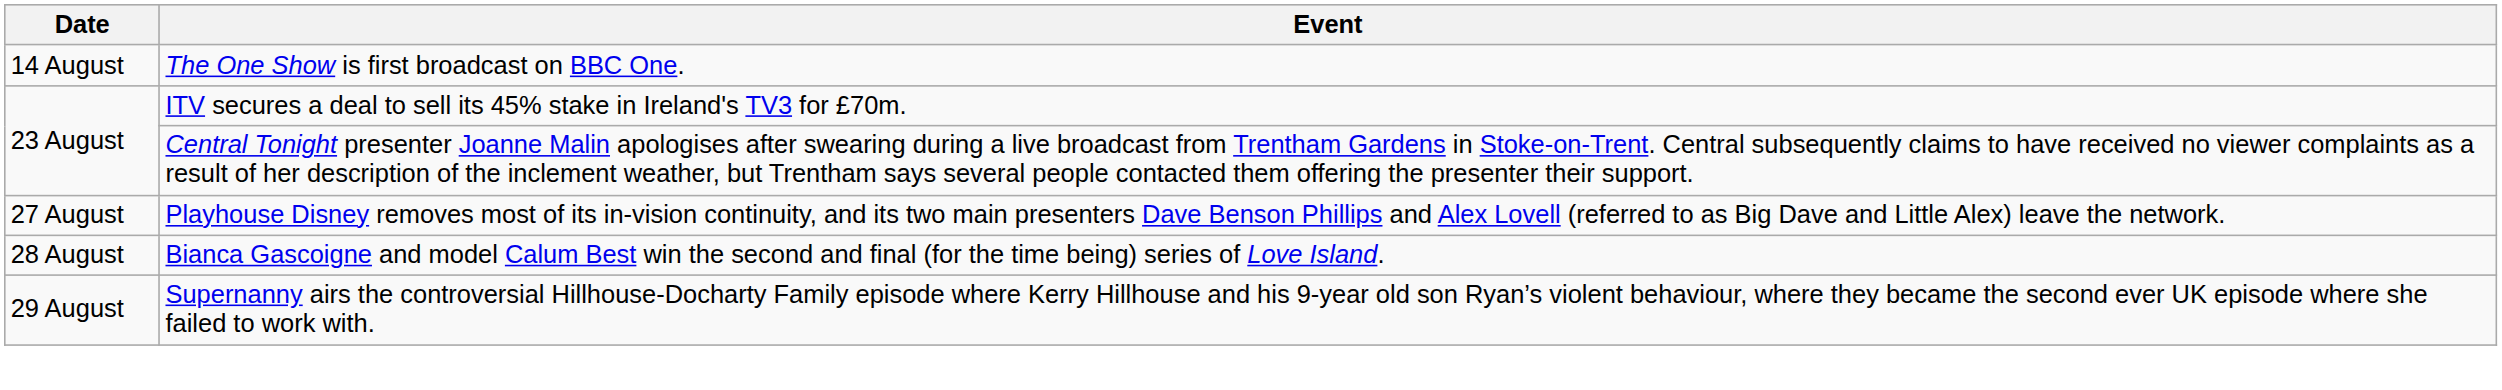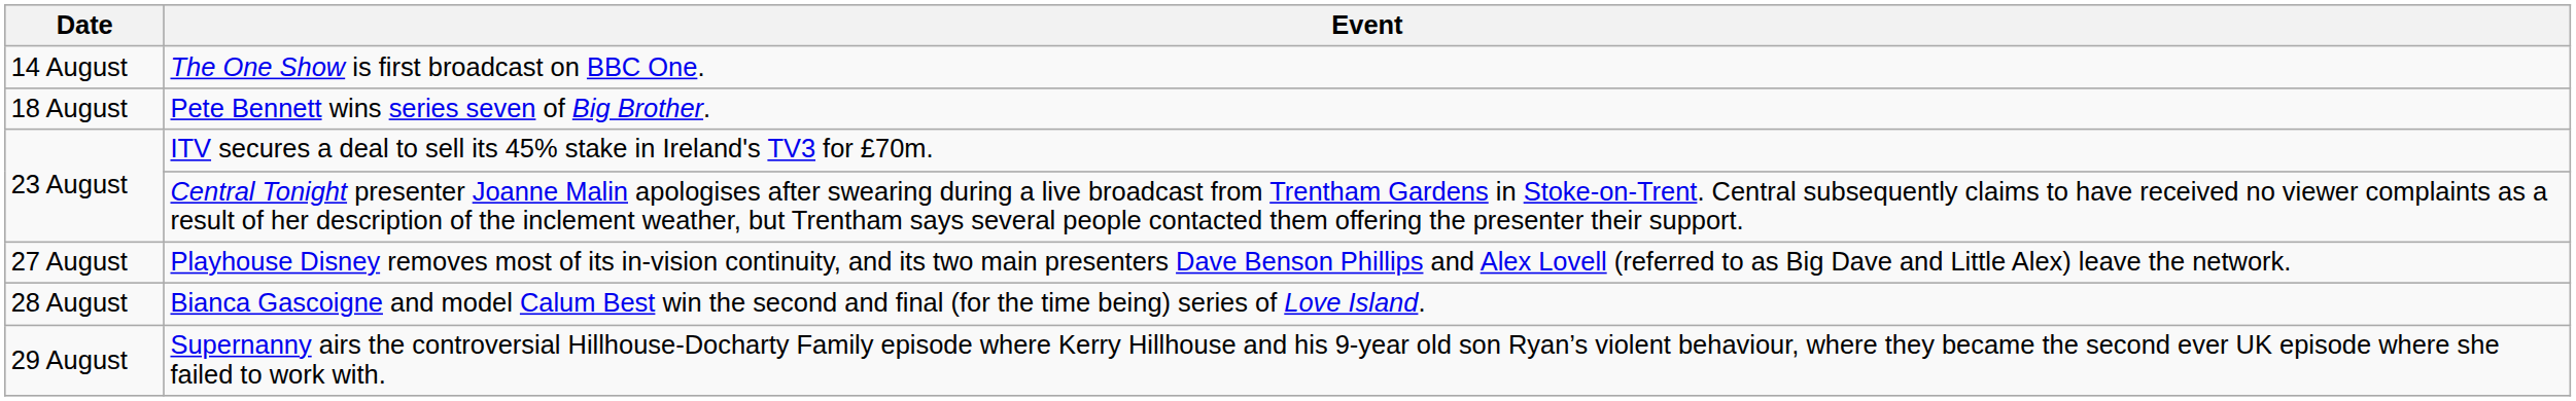 <table class="wikitable">
 <tr>
 <th width=90>Date</th>
 <th>Event</th>
 </tr>
 <tr>
 <td>14 August</td>
 <td><em><a href='#'>The One Show</a></em> is first broadcast on <a href='#'>BBC One</a>.</td>
+</tr>
+<tr>
+<td>18 August</td>
+<td><a href='#'>Pete Bennett</a> wins <a href='#'>series seven</a> of <em><a href='#'>Big Brother</a></em>.</td>
 </tr>
 <tr>
 <td rowspan=2>23 August</td>
 <td><a href='#'>ITV</a> secures a deal to sell its 45% stake in Ireland's <a href='#'>TV3</a> for £70m.</td>
 </tr>
 <tr>
 <td><em><a href='#'>Central Tonight</a></em> presenter <a href='#'>Joanne Malin</a> apologises after swearing during a live broadcast from <a href='#'>Trentham Gardens</a> in <a href='#'>Stoke-on-Trent</a>. Central subsequently claims to have received no viewer complaints as a result of her description of the inclement weather, but Trentham says several people contacted them offering the presenter their support.</td>
 </tr>
 <tr>
 <td>27 August</td>
 <td><a href='#'>Playhouse Disney</a> removes most of its in-vision continuity, and its two main presenters <a href='#'>Dave Benson Phillips</a> and <a href='#'>Alex Lovell</a> (referred to as Big Dave and Little Alex) leave the network.</td>
 </tr>
 <tr>
 <td>28 August</td>
 <td><a href='#'>Bianca Gascoigne</a> and model <a href='#'>Calum Best</a> win the second and final (for the time being) series of <em><a href='#'>Love Island</a></em>.</td>
 </tr>
 <tr>
 <td>29 August</td>
 <td><a href='#'>Supernanny</a> airs the controversial Hillhouse-Docharty Family episode where Kerry Hillhouse and his 9-year old son Ryan’s violent behaviour, where they became the second ever UK episode where she failed to work with.</td>
 </tr>
 </table>
